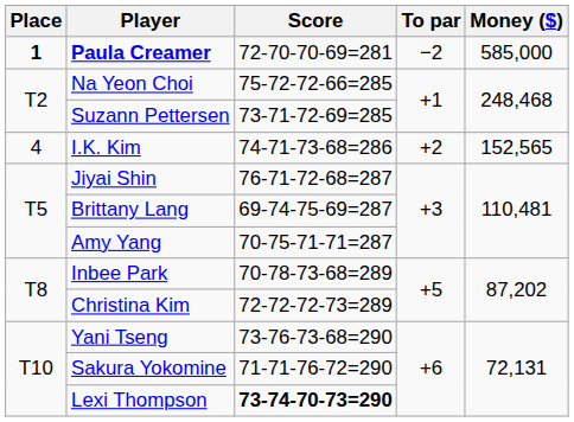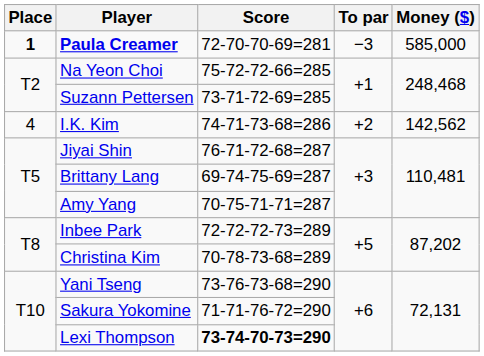 <table class="wikitable">
 <tr>
 <th>Place</th>
 <th>Player</th>
 <th>Score</th>
 <th>To par</th>
 <th>Money (<a href='#'>$</a>)</th>
 </tr>
 <tr>
 <td align=center><strong>1</strong></td>
 <td> <strong><a href='#'>Paula Creamer</a></strong></td>
 <td align=center>72-70-70-69=281</td>
-<td align=center>−2</td>
+<td align=center>−3</td>
 <td align=center>585,000</td>
 </tr>
 <tr>
 <td align=center rowspan=2>T2</td>
 <td> <a href='#'>Na Yeon Choi</a></td>
 <td align=center>75-72-72-66=285</td>
 <td rowspan=2 align=center>+1</td>
 <td rowspan=2 align=center>248,468</td>
 </tr>
 <tr>
 <td> <a href='#'>Suzann Pettersen</a></td>
 <td>73-71-72-69=285</td>
 </tr>
 <tr>
 <td align=center>4</td>
 <td> <a href='#'>I.K. Kim</a></td>
 <td align=center>74-71-73-68=286</td>
 <td align=center>+2</td>
-<td align=center>152,565</td>
+<td align=center>142,562</td>
 </tr>
 <tr>
 <td align=center rowspan=3>T5</td>
 <td> <a href='#'>Jiyai Shin</a></td>
 <td align=center>76-71-72-68=287</td>
 <td rowspan=3 align=center>+3</td>
 <td rowspan=3 align=center>110,481</td>
 </tr>
 <tr>
 <td> <a href='#'>Brittany Lang</a></td>
 <td align=center>69-74-75-69=287</td>
 </tr>
 <tr>
 <td> <a href='#'>Amy Yang</a></td>
 <td align=center>70-75-71-71=287</td>
 </tr>
 <tr>
 <td align=center rowspan=2>T8</td>
 <td> <a href='#'>Inbee Park</a></td>
-<td align=center>70-78-73-68=289</td>
+<td align=center>72-72-72-73=289</td>
 <td rowspan=2 align=center>+5</td>
 <td rowspan=2 align=center>87,202</td>
 </tr>
 <tr>
 <td> <a href='#'>Christina Kim</a></td>
-<td align=center>72-72-72-73=289</td>
+<td align=center>70-78-73-68=289</td>
 </tr>
 <tr>
 <td align=center rowspan=3>T10</td>
 <td> <a href='#'>Yani Tseng</a></td>
 <td align=center>73-76-73-68=290</td>
 <td rowspan=3 align=center>+6</td>
 <td rowspan=3 align=center>72,131</td>
 </tr>
 <tr>
 <td> <a href='#'>Sakura Yokomine</a></td>
 <td align=center>71-71-76-72=290</td>
 </tr>
 <tr>
 <td> <a href='#'>Lexi Thompson</a></td>
 <td align=center><strong>73-74-70-73=290</strong></td>
 </tr>
 </table>
